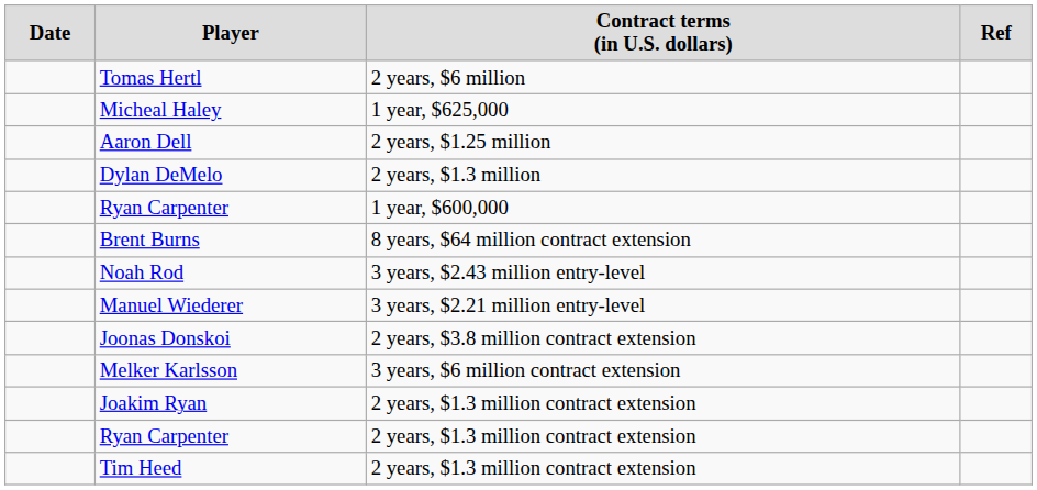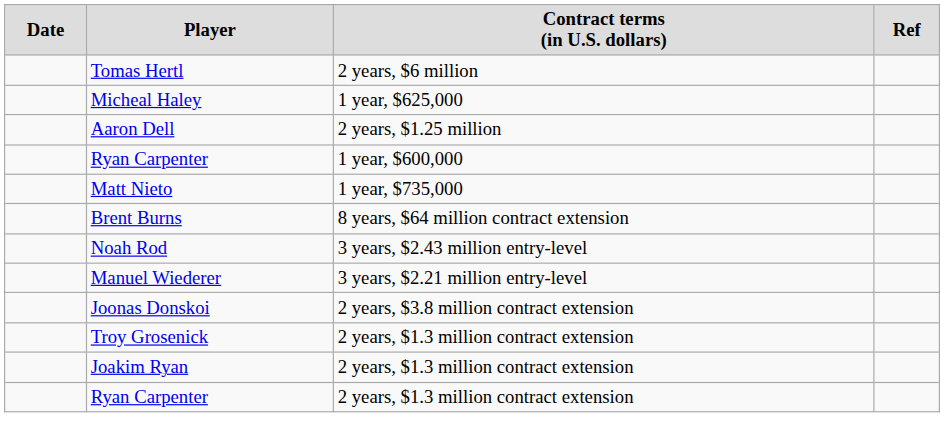 <table class="wikitable" style="border-collapse: collapse; width: 50em; padding: 3;">
 <tr align="center" bgcolor="#dddddd">
 <td><strong>Date</strong></td>
 <td><strong>Player</strong></td>
 <td><strong>Contract terms</strong><br><strong>(in U.S. dollars)</strong></td>
 <td><strong>Ref</strong></td>
 </tr>
 <tr>
 <td></td>
 <td><a href='#'>Tomas Hertl</a></td>
 <td>2 years, $6 million</td>
 <td></td>
 </tr>
 <tr>
 <td></td>
 <td><a href='#'>Micheal Haley</a></td>
 <td>1 year, $625,000</td>
 <td></td>
 </tr>
 <tr>
 <td></td>
 <td><a href='#'>Aaron Dell</a></td>
 <td>2 years, $1.25 million</td>
 <td></td>
 </tr>
 <tr>
 <td></td>
-<td><a href='#'>Dylan DeMelo</a></td>
-<td>2 years, $1.3 million</td>
+<td><a href='#'>Ryan Carpenter</a></td>
+<td>1 year, $600,000</td>
 <td></td>
 </tr>
 <tr>
 <td></td>
-<td><a href='#'>Ryan Carpenter</a></td>
-<td>1 year, $600,000</td>
+<td><a href='#'>Matt Nieto</a></td>
+<td>1 year, $735,000</td>
 <td></td>
 </tr>
 <tr>
 <td></td>
 <td><a href='#'>Brent Burns</a></td>
 <td>8 years, $64 million contract extension</td>
 <td></td>
 </tr>
 <tr>
 <td></td>
 <td><a href='#'>Noah Rod</a></td>
 <td>3 years, $2.43 million entry-level</td>
 <td></td>
 </tr>
 <tr>
 <td></td>
 <td><a href='#'>Manuel Wiederer</a></td>
 <td>3 years, $2.21 million entry-level</td>
 <td></td>
 </tr>
 <tr>
 <td></td>
 <td><a href='#'>Joonas Donskoi</a></td>
 <td>2 years, $3.8 million contract extension</td>
 <td></td>
 </tr>
 <tr>
 <td></td>
-<td><a href='#'>Melker Karlsson</a></td>
-<td>3 years, $6 million contract extension</td>
+<td><a href='#'>Troy Grosenick</a></td>
+<td>2 years, $1.3 million contract extension</td>
 <td></td>
 </tr>
 <tr>
 <td></td>
 <td><a href='#'>Joakim Ryan</a></td>
 <td>2 years, $1.3 million contract extension</td>
 <td></td>
 </tr>
 <tr>
 <td></td>
 <td><a href='#'>Ryan Carpenter</a></td>
 <td>2 years, $1.3 million contract extension</td>
 <td></td>
 </tr>
-<tr>
-<td></td>
-<td><a href='#'>Tim Heed</a></td>
-<td>2 years, $1.3 million contract extension</td>
-<td></td>
-</tr>
 </table>
